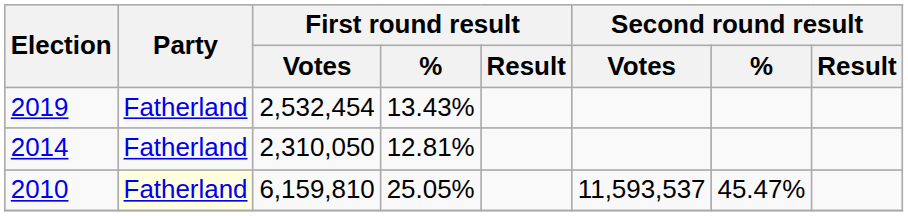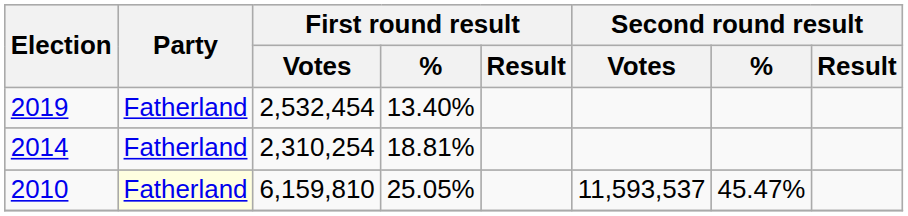 <table class="wikitable">
 <tr>
 <th rowspan="2">Election</th>
 <th rowspan="2">Party</th>
 <th colspan=3>First round result</th>
 <th colspan=3>Second round result</th>
 </tr>
 <tr>
 <th>Votes</th>
 <th>%</th>
 <th>Result</th>
 <th>Votes</th>
 <th>%</th>
 <th>Result</th>
 </tr>
 <tr>
 <td><a href='#'>2019</a></td>
 <td><a href='#'>Fatherland</a></td>
 <td>2,532,454</td>
-<td>13.43%</td>
+<td>13.40%</td>
 <td></td>
 <td></td>
 <td></td>
 <td></td>
 </tr>
 <tr>
 <td><a href='#'>2014</a></td>
 <td><a href='#'>Fatherland</a></td>
-<td>2,310,050</td>
-<td>12.81%</td>
+<td>2,310,254</td>
+<td>18.81%</td>
 <td></td>
 <td></td>
 <td></td>
 <td></td>
 </tr>
 <tr>
 <td><a href='#'>2010</a></td>
 <td style="background: lightyellow;"><a href='#'>Fatherland</a></td>
 <td>6,159,810</td>
 <td>25.05%</td>
 <td></td>
 <td>11,593,537</td>
 <td>45.47%</td>
 <td></td>
 </tr>
 <tr>
 </tr>
 </table>
